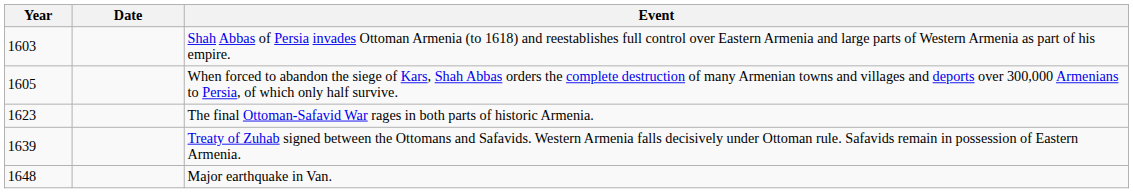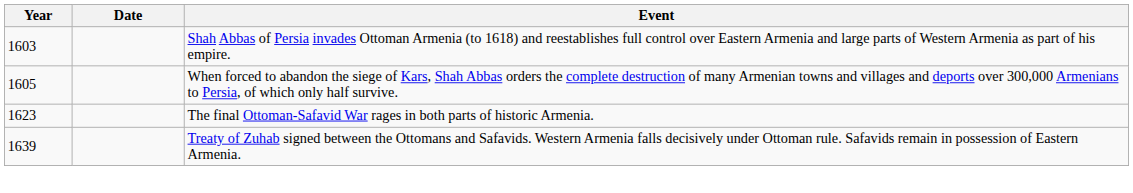 <table class="wikitable" width="100%">
 <tr>
 <th style="width:6%">Year</th>
 <th style="width:10%">Date</th>
 <th>Event</th>
 </tr>
 <tr>
 <td>1603</td>
 <td></td>
 <td><a href='#'>Shah</a> <a href='#'>Abbas</a> of <a href='#'>Persia</a> <a href='#'>invades</a> Ottoman Armenia (to 1618) and reestablishes full control over Eastern Armenia and large parts of Western Armenia as part of his empire.</td>
 </tr>
 <tr>
 <td>1605</td>
 <td></td>
 <td>When forced to abandon the siege of <a href='#'>Kars</a>, <a href='#'>Shah Abbas</a> orders the <a href='#'>complete destruction</a> of many Armenian towns and villages and <a href='#'>deports</a> over 300,000 <a href='#'>Armenians</a> to <a href='#'>Persia</a>, of which only half survive.</td>
 </tr>
 <tr>
 <td>1623</td>
 <td></td>
 <td>The final <a href='#'>Ottoman-Safavid War</a> rages in both parts of historic Armenia.</td>
 </tr>
 <tr>
 <td>1639</td>
 <td></td>
 <td><a href='#'>Treaty of Zuhab</a> signed between the Ottomans and Safavids. Western Armenia falls decisively under Ottoman rule. Safavids remain in possession of Eastern Armenia.</td>
 </tr>
-<tr>
-<td>1648</td>
-<td></td>
-<td>Major earthquake in Van.</td>
-</tr>
 </table>
